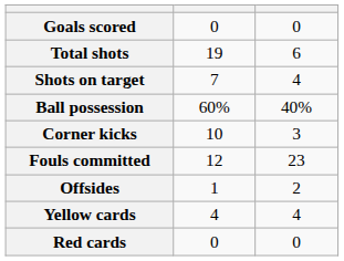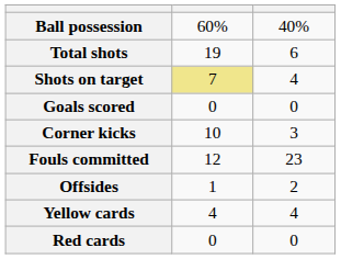 <table class="wikitable" style="text-align: center; margin: 0 auto;">
 <tr>
 <th scope="col" style="width:150px"></th>
 <th scope="col" style="width:70px"></th>
 <th scope="col" style="width:70px"></th>
 </tr>
 <tr>
-<th scope=row>Goals scored</th>
-<td>0</td>
-<td>0</td>
+<th scope=row>Ball possession</th>
+<td>60%</td>
+<td>40%</td>
 </tr>
 <tr>
 <th scope=row>Total shots</th>
 <td>19</td>
 <td>6</td>
 </tr>
 <tr>
 <th scope=row>Shots on target</th>
-<td>7</td>
+<td style="background: khaki;">7</td>
 <td>4</td>
 </tr>
 <tr>
-<th scope=row>Ball possession</th>
-<td>60%</td>
-<td>40%</td>
+<th scope=row>Goals scored</th>
+<td>0</td>
+<td>0</td>
 </tr>
 <tr>
 <th scope=row>Corner kicks</th>
 <td>10</td>
 <td>3</td>
 </tr>
 <tr>
 <th scope=row>Fouls committed</th>
 <td>12</td>
 <td>23</td>
 </tr>
 <tr>
 <th scope=row>Offsides</th>
 <td>1</td>
 <td>2</td>
 </tr>
 <tr>
 <th scope=row>Yellow cards</th>
 <td>4</td>
 <td>4</td>
 </tr>
 <tr>
 <th scope=row>Red cards</th>
 <td>0</td>
 <td>0</td>
 </tr>
 </table>
